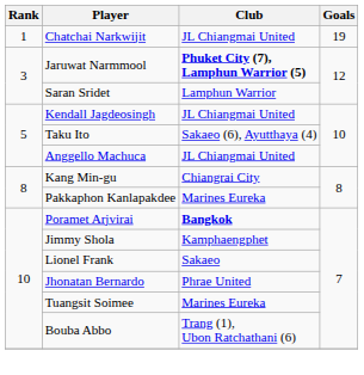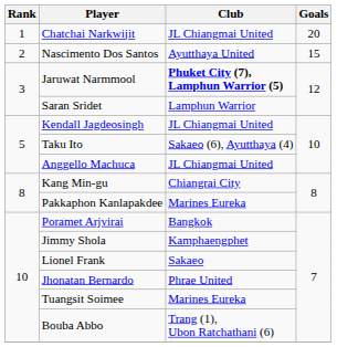 <table class="wikitable" style="text-align:center">
 <tr>
 <th>Rank</th>
 <th>Player</th>
 <th>Club</th>
 <th>Goals</th>
 </tr>
 <tr>
 <td>1</td>
 <td align="left"> <a href='#'>Chatchai Narkwijit</a></td>
 <td align="left"><a href='#'>JL Chiangmai United</a></td>
-<td>19</td>
+<td>20</td>
+</tr>
+<tr>
+<td>2</td>
+<td align="left"> Nascimento Dos Santos</td>
+<td align="left"><a href='#'>Ayutthaya United</a></td>
+<td>15</td>
 </tr>
 <tr>
 <td rowspan="2">3</td>
 <td align="left"> Jaruwat Narmmool</td>
 <td align="left"><strong><a href='#'>Phuket City</a> (7), <br><a href='#'>Lamphun Warrior</a> (5)</strong></td>
 <td rowspan="2">12</td>
 </tr>
 <tr>
 <td align="left"> Saran Sridet</td>
 <td align="left"><a href='#'>Lamphun Warrior</a></td>
 </tr>
 <tr>
 <td rowspan="3">5</td>
 <td align="left"> <a href='#'>Kendall Jagdeosingh</a></td>
 <td align="left"><a href='#'>JL Chiangmai United</a></td>
 <td rowspan="3">10</td>
 </tr>
 <tr>
 <td align="left"> Taku Ito</td>
 <td align="left"><a href='#'>Sakaeo</a> (6), <a href='#'>Ayutthaya</a> (4)</td>
 </tr>
 <tr>
 <td align="left"> <a href='#'>Anggello Machuca</a></td>
 <td align="left"><a href='#'>JL Chiangmai United</a></td>
 </tr>
 <tr>
 <td rowspan="2">8</td>
 <td align="left"> Kang Min-gu</td>
 <td align="left"><a href='#'>Chiangrai City</a></td>
 <td rowspan="2">8</td>
 </tr>
 <tr>
 <td align="left"> Pakkaphon Kanlapakdee</td>
 <td align="left"><a href='#'>Marines Eureka</a></td>
 </tr>
 <tr>
 <td rowspan="6">10</td>
 <td align="left"> <a href='#'>Poramet Arjvirai</a></td>
-<td align="left"><strong><a href='#'>Bangkok</a></strong></td>
+<td align="left"><a href='#'>Bangkok</a></td>
 <td rowspan="6">7</td>
 </tr>
 <tr>
 <td align="left"> Jimmy Shola</td>
 <td align="left"><a href='#'>Kamphaengphet</a></td>
 </tr>
 <tr>
 <td align="left"> Lionel Frank</td>
 <td align="left"><a href='#'>Sakaeo</a></td>
 </tr>
 <tr>
 <td align="left"> <a href='#'>Jhonatan Bernardo</a></td>
 <td align="left"><a href='#'>Phrae United</a></td>
 </tr>
 <tr>
 <td align="left"> Tuangsit Soimee</td>
 <td align="left"><a href='#'>Marines Eureka</a></td>
 </tr>
 <tr>
 <td align="left"> Bouba Abbo</td>
 <td align="left"><a href='#'>Trang</a> (1), <br><a href='#'>Ubon Ratchathani</a> (6)</td>
 </tr>
 <tr>
 </tr>
 </table>
